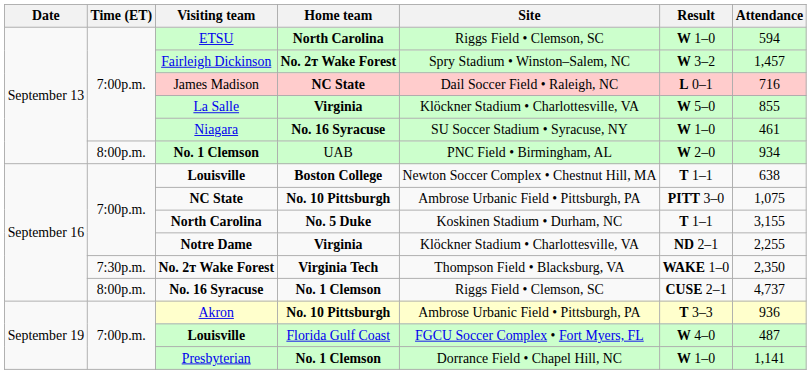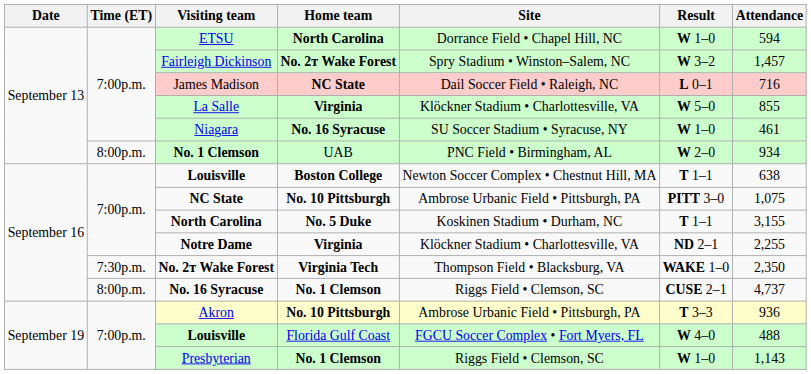 <table class="wikitable" style="font-size:95%; text-align: center;">
 <tr>
 <th>Date</th>
 <th>Time (ET)</th>
 <th>Visiting team</th>
 <th>Home team</th>
 <th>Site</th>
 <th>Result</th>
 <th>Attendance</th>
 </tr>
 <tr>
 <td rowspan=6>September 13</td>
 <td rowspan=5>7:00p.m.</td>
 <td style="background:#cfc;"><a href='#'>ETSU</a></td>
 <td style="background:#cfc;"><strong>North Carolina</strong></td>
-<td style="background:#cfc;">Riggs Field • Clemson, SC</td>
+<td style="background:#cfc;">Dorrance Field • Chapel Hill, NC</td>
 <td style="background:#cfc;"><strong>W</strong> 1–0</td>
 <td style="background:#cfc;">594</td>
 </tr>
 <tr>
 <td style="background:#cfc;"><a href='#'>Fairleigh Dickinson</a></td>
 <td style="background:#cfc;"><strong>No. 2т Wake Forest</strong></td>
 <td style="background:#cfc;">Spry Stadium • Winston–Salem, NC</td>
 <td style="background:#cfc;"><strong>W</strong> 3–2</td>
 <td style="background:#cfc;">1,457</td>
 </tr>
 <tr>
 <td style="background:#fcc;">James Madison</td>
 <td style="background:#fcc;"><strong>NC State</strong></td>
 <td style="background:#fcc;">Dail Soccer Field • Raleigh, NC</td>
 <td style="background:#fcc;"><strong>L</strong> 0–1</td>
 <td style="background:#fcc;">716</td>
 </tr>
 <tr>
 <td style="background:#cfc;"><a href='#'>La Salle</a></td>
 <td style="background:#cfc;"><strong>Virginia</strong></td>
 <td style="background:#cfc;">Klöckner Stadium • Charlottesville, VA</td>
 <td style="background:#cfc;"><strong>W</strong> 5–0</td>
 <td style="background:#cfc;">855</td>
 </tr>
 <tr>
 <td style="background:#cfc;"><a href='#'>Niagara</a></td>
 <td style="background:#cfc;"><strong>No. 16 Syracuse</strong></td>
 <td style="background:#cfc;">SU Soccer Stadium • Syracuse, NY</td>
 <td style="background:#cfc;"><strong>W</strong> 1–0</td>
 <td style="background:#cfc;">461</td>
 </tr>
 <tr>
 <td>8:00p.m.</td>
 <td style="background:#cfc;"><strong>No. 1 Clemson</strong></td>
 <td style="background:#cfc;">UAB</td>
 <td style="background:#cfc;">PNC Field • Birmingham, AL</td>
 <td style="background:#cfc;"><strong>W</strong> 2–0</td>
 <td style="background:#cfc;">934</td>
 </tr>
 <tr>
 <td rowspan=6>September 16</td>
 <td rowspan=4>7:00p.m.</td>
 <td><strong>Louisville</strong></td>
 <td><strong>Boston College</strong></td>
 <td>Newton Soccer Complex • Chestnut Hill, MA</td>
 <td><strong>T</strong> 1–1</td>
 <td>638</td>
 </tr>
 <tr>
 <td><strong>NC State</strong></td>
 <td><strong>No. 10 Pittsburgh</strong></td>
 <td>Ambrose Urbanic Field • Pittsburgh, PA</td>
 <td><strong>PITT</strong> 3–0</td>
 <td>1,075</td>
 </tr>
 <tr>
 <td><strong>North Carolina</strong></td>
 <td><strong>No. 5 Duke</strong></td>
 <td>Koskinen Stadium • Durham, NC</td>
 <td><strong>T</strong> 1–1</td>
 <td>3,155</td>
 </tr>
 <tr>
 <td><strong>Notre Dame</strong></td>
 <td><strong>Virginia</strong></td>
 <td>Klöckner Stadium • Charlottesville, VA</td>
 <td><strong>ND</strong> 2–1</td>
 <td>2,255</td>
 </tr>
 <tr>
 <td>7:30p.m.</td>
 <td><strong>No. 2т Wake Forest</strong></td>
 <td><strong>Virginia Tech</strong></td>
 <td>Thompson Field • Blacksburg, VA</td>
 <td><strong>WAKE</strong> 1–0</td>
 <td>2,350</td>
 </tr>
 <tr>
 <td>8:00p.m.</td>
 <td><strong>No. 16 Syracuse</strong></td>
 <td><strong>No. 1 Clemson</strong></td>
 <td>Riggs Field • Clemson, SC</td>
 <td><strong>CUSE</strong> 2–1</td>
 <td>4,737</td>
 </tr>
 <tr>
 <td rowspan=3>September 19</td>
 <td rowspan=3>7:00p.m.</td>
 <td style="background:#ffc;"><a href='#'>Akron</a></td>
 <td style="background:#ffc;"><strong>No. 10 Pittsburgh</strong></td>
 <td style="background:#ffc;">Ambrose Urbanic Field • Pittsburgh, PA</td>
 <td style="background:#ffc;"><strong>T</strong> 3–3</td>
 <td style="background:#ffc;">936</td>
 </tr>
 <tr>
 <td style="background:#cfc;"><strong>Louisville</strong></td>
 <td style="background:#cfc;"><a href='#'>Florida Gulf Coast</a></td>
 <td style="background:#cfc;"><a href='#'>FGCU Soccer Complex</a> • <a href='#'>Fort Myers, FL</a></td>
 <td style="background:#cfc;"><strong>W</strong> 4–0</td>
-<td style="background:#cfc;">487</td>
+<td style="background:#cfc;">488</td>
 </tr>
 <tr>
 <td style="background:#cfc;"><a href='#'>Presbyterian</a></td>
 <td style="background:#cfc;"><strong>No. 1 Clemson</strong></td>
-<td style="background:#cfc;">Dorrance Field • Chapel Hill, NC</td>
+<td style="background:#cfc;">Riggs Field • Clemson, SC</td>
 <td style="background:#cfc;"><strong>W</strong> 1–0</td>
-<td style="background:#cfc;">1,141</td>
+<td style="background:#cfc;">1,143</td>
 </tr>
 </table>
